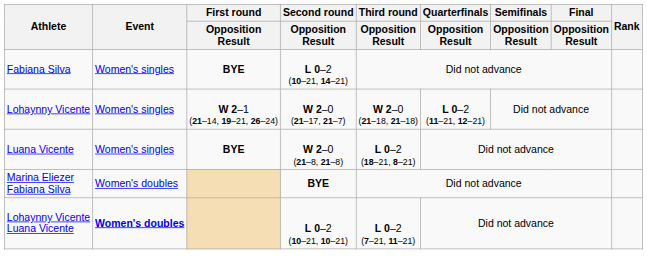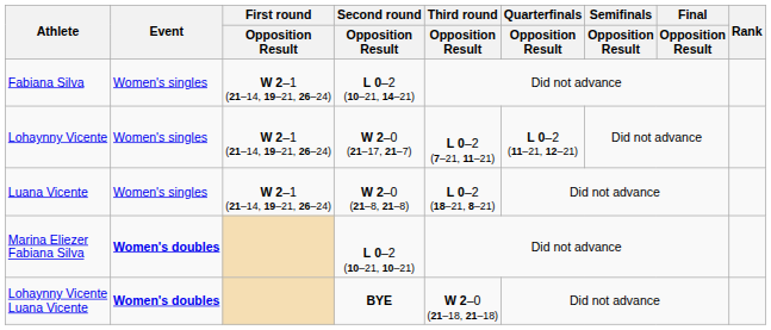 <table class="wikitable" style="font-size:90%">
 <tr>
 <th rowspan="2">Athlete</th>
 <th rowspan="2">Event</th>
 <th>First round</th>
 <th>Second round</th>
 <th>Third round</th>
 <th>Quarterfinals</th>
 <th>Semifinals</th>
 <th>Final</th>
 <th rowspan="2">Rank</th>
 </tr>
 <tr>
 <th>Opposition<br>Result</th>
 <th>Opposition<br>Result</th>
 <th>Opposition<br>Result</th>
 <th>Opposition<br>Result</th>
 <th>Opposition<br>Result</th>
 <th>Opposition<br>Result</th>
 </tr>
 <tr>
 <td><a href='#'>Fabiana Silva</a></td>
 <td><a href='#'>Women's singles</a></td>
-<td align=center><strong>BYE</strong></td>
+<td align=center><br> <strong>W</strong> <strong>2</strong>–1<br><small>(<strong>21</strong>–14, <strong>19</strong>–21, <strong>26</strong>–24)</small></td>
 <td align=center><br> <strong>L</strong> <strong>0</strong>–2<br><small>(<strong>10</strong>–21, <strong>14</strong>–21)</small></td>
 <td align=center colspan=4>Did not advance</td>
 <td align=center></td>
 </tr>
 <tr>
 <td><a href='#'>Lohaynny Vicente</a></td>
 <td><a href='#'>Women's singles</a></td>
 <td align=center><br> <strong>W</strong> <strong>2</strong>–1<br><small>(<strong>21</strong>–14, <strong>19</strong>–21, <strong>26</strong>–24)</small></td>
 <td align=center><br> <strong>W</strong> <strong>2</strong>–0<br><small>(<strong>21</strong>–17, <strong>21</strong>–7)</small></td>
-<td align=center><br> <strong>W</strong> <strong>2</strong>–0<br><small>(<strong>21</strong>–18, <strong>21</strong>–18)</small></td>
+<td align=center><br><br> <strong>L</strong> <strong>0</strong>–2<br><small>(<strong>7</strong>–21, <strong>11</strong>–21)</small></td>
 <td align=center><br> <strong>L</strong> <strong>0</strong>–2<br><small>(<strong>11</strong>–21, <strong>12</strong>–21)</small></td>
 <td align=center colspan=2>Did not advance</td>
 <td align=center></td>
 </tr>
 <tr>
 <td><a href='#'>Luana Vicente</a></td>
 <td><a href='#'>Women's singles</a></td>
-<td align=center><strong>BYE</strong></td>
+<td align=center><br> <strong>W</strong> <strong>2</strong>–1<br><small>(<strong>21</strong>–14, <strong>19</strong>–21, <strong>26</strong>–24)</small></td>
 <td align=center><br> <strong>W</strong> <strong>2</strong>–0<br><small>(<strong>21</strong>–8, <strong>21</strong>–8)</small></td>
 <td align=center><br> <strong>L</strong> <strong>0</strong>–2<br><small>(<strong>18</strong>–21, <strong>8</strong>–21)</small></td>
 <td align=center colspan=3>Did not advance</td>
 <td align=center></td>
 </tr>
 <tr>
 <td><a href='#'>Marina Eliezer</a><br><a href='#'>Fabiana Silva</a></td>
-<td><a href='#'>Women's doubles</a></td>
+<td><strong><a href='#'>Women's doubles</a></strong></td>
 <td align=center bgcolor=wheat></td>
-<td align=center><strong>BYE</strong></td>
+<td align=center><br><br> <strong>L</strong> <strong>0</strong>–2<br><small>(<strong>10</strong>–21, <strong>10</strong>–21)</small></td>
 <td align=center colspan=4>Did not advance</td>
 <td align=center></td>
 </tr>
 <tr>
 <td><a href='#'>Lohaynny Vicente</a><br><a href='#'>Luana Vicente</a></td>
 <td><strong><a href='#'>Women's doubles</a></strong></td>
 <td align=center bgcolor=wheat></td>
-<td align=center><br><br> <strong>L</strong> <strong>0</strong>–2<br><small>(<strong>10</strong>–21, <strong>10</strong>–21)</small></td>
-<td align=center><br><br> <strong>L</strong> <strong>0</strong>–2<br><small>(<strong>7</strong>–21, <strong>11</strong>–21)</small></td>
+<td align=center><strong>BYE</strong></td>
+<td align=center><br> <strong>W</strong> <strong>2</strong>–0<br><small>(<strong>21</strong>–18, <strong>21</strong>–18)</small></td>
 <td align=center colspan=3>Did not advance</td>
 <td align=center></td>
 </tr>
 </table>
